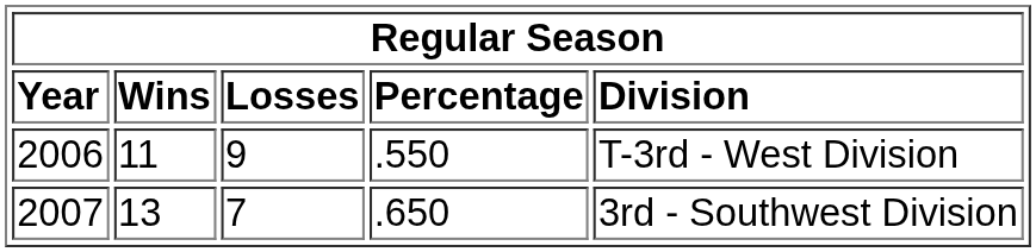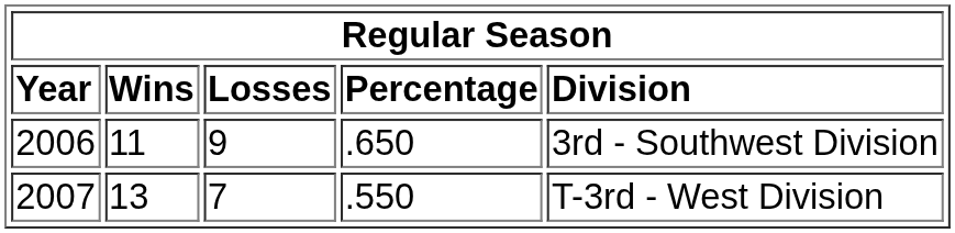 <table border="1" cellpadding="1">
 <tr>
 <td colspan="8" align="center"><strong>Regular Season</strong></td>
 </tr>
 <tr>
 <td><strong>Year</strong></td>
 <td><strong>Wins</strong></td>
 <td><strong>Losses</strong></td>
 <td><strong>Percentage</strong></td>
 <td><strong>Division</strong></td>
 </tr>
 <tr>
 <td>2006</td>
 <td>11</td>
 <td>9</td>
-<td>.550</td>
-<td>T-3rd - West Division</td>
+<td>.650</td>
+<td>3rd - Southwest Division</td>
 </tr>
 <tr>
 <td>2007</td>
 <td>13</td>
 <td>7</td>
-<td>.650</td>
-<td>3rd - Southwest Division</td>
+<td>.550</td>
+<td>T-3rd - West Division</td>
 </tr>
 </table>
